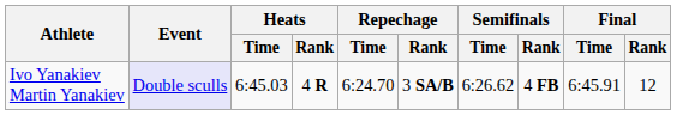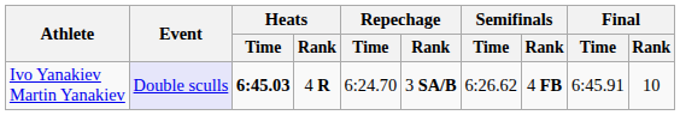 <table class="wikitable" style="font-size:90%">
 <tr>
 <th rowspan="2">Athlete</th>
 <th rowspan="2">Event</th>
 <th colspan="2">Heats</th>
 <th colspan="2">Repechage</th>
 <th colspan="2">Semifinals</th>
 <th colspan="2">Final</th>
 </tr>
 <tr style="font-size:95%">
 <th>Time</th>
 <th>Rank</th>
 <th>Time</th>
 <th>Rank</th>
 <th>Time</th>
 <th>Rank</th>
 <th>Time</th>
 <th>Rank</th>
 </tr>
 <tr align=center>
 <td align=left><a href='#'>Ivo Yanakiev</a><br><a href='#'>Martin Yanakiev</a></td>
 <td align=left style="background: lavender;"><a href='#'>Double sculls</a></td>
-<td>6:45.03</td>
+<td><strong>6:45.03</strong></td>
 <td>4 <strong>R</strong></td>
 <td>6:24.70</td>
 <td>3 <strong>SA/B</strong></td>
 <td>6:26.62</td>
 <td>4 <strong>FB</strong></td>
 <td>6:45.91</td>
-<td>12</td>
+<td>10</td>
 </tr>
 </table>
